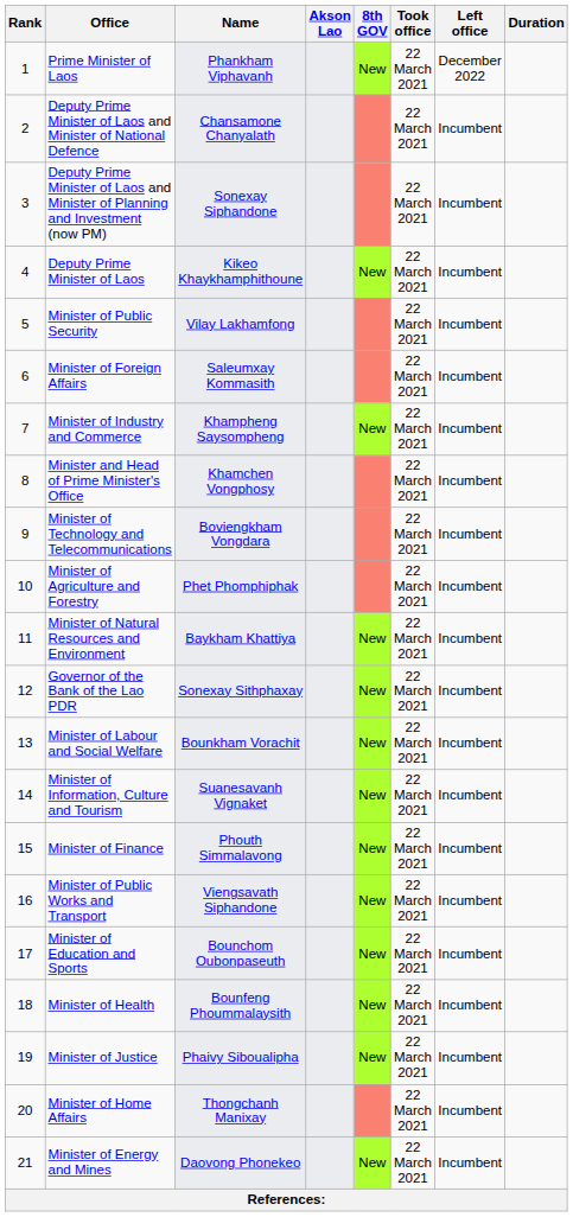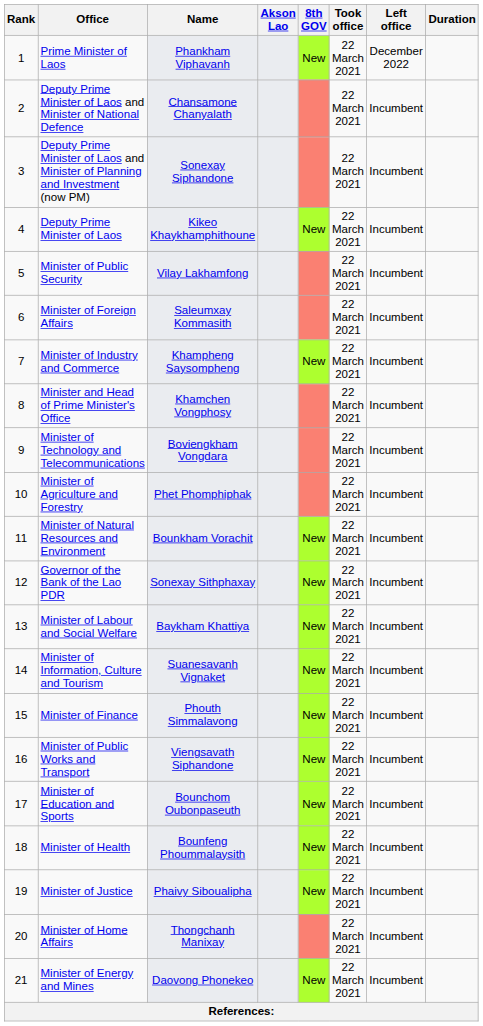 <table class="wikitable sortable" style=text-align:center>
 <tr>
 <th>Rank</th>
 <th>Office</th>
 <th>Name</th>
 <th class="unsortable"><a href='#'>Akson Lao</a></th>
 <th><a href='#'>8th GOV</a></th>
 <th>Took office</th>
 <th>Left office</th>
 <th>Duration</th>
 </tr>
 <tr>
 <td>1</td>
 <td align="left"><a href='#'>Prime Minister of Laos</a></td>
 <td bgcolor = #EAECF0><a href='#'>Phankham Viphavanh</a></td>
 <td bgcolor = #EAECF0></td>
 <td bgcolor = GreenYellow>New</td>
 <td>22 March 2021</td>
 <td>December 2022</td>
 <td></td>
 </tr>
 <tr>
 <td>2</td>
 <td align="left"><a href='#'>Deputy Prime Minister of Laos</a> and <a href='#'>Minister of National Defence</a></td>
 <td bgcolor = #EAECF0><a href='#'>Chansamone Chanyalath</a></td>
 <td bgcolor = #EAECF0></td>
 <td bgcolor = Salmon></td>
 <td>22 March 2021</td>
 <td>Incumbent</td>
 <td></td>
 </tr>
 <tr>
 <td>3</td>
 <td align="left"><a href='#'>Deputy Prime Minister of Laos</a> and <a href='#'>Minister of Planning and Investment</a> (now PM)</td>
 <td bgcolor = #EAECF0><a href='#'>Sonexay Siphandone</a></td>
 <td bgcolor = #EAECF0></td>
 <td bgcolor = Salmon></td>
 <td>22 March 2021</td>
 <td>Incumbent</td>
 <td></td>
 </tr>
 <tr>
 <td>4</td>
 <td align="left"><a href='#'>Deputy Prime Minister of Laos</a></td>
 <td bgcolor = #EAECF0><a href='#'>Kikeo Khaykhamphithoune</a></td>
 <td bgcolor = #EAECF0></td>
 <td bgcolor = GreenYellow>New</td>
 <td>22 March 2021</td>
 <td>Incumbent</td>
 <td></td>
 </tr>
 <tr>
 <td>5</td>
 <td align="left"><a href='#'>Minister of Public Security</a></td>
 <td bgcolor = #EAECF0><a href='#'>Vilay Lakhamfong</a></td>
 <td bgcolor = #EAECF0></td>
 <td bgcolor = Salmon></td>
 <td>22 March 2021</td>
 <td>Incumbent</td>
 <td></td>
 </tr>
 <tr>
 <td>6</td>
 <td align="left"><a href='#'>Minister of Foreign Affairs</a></td>
 <td bgcolor = #EAECF0><a href='#'>Saleumxay Kommasith</a></td>
 <td bgcolor = #EAECF0></td>
 <td bgcolor = Salmon></td>
 <td>22 March 2021</td>
 <td>Incumbent</td>
 <td></td>
 </tr>
 <tr>
 <td>7</td>
 <td align="left"><a href='#'>Minister of Industry and Commerce</a></td>
 <td bgcolor = #EAECF0><a href='#'>Khampheng Saysompheng</a></td>
 <td bgcolor = #EAECF0></td>
 <td bgcolor = GreenYellow>New</td>
 <td>22 March 2021</td>
 <td>Incumbent</td>
 <td></td>
 </tr>
 <tr>
 <td>8</td>
 <td align="left"><a href='#'>Minister and Head of Prime Minister's Office</a></td>
 <td bgcolor = #EAECF0><a href='#'>Khamchen Vongphosy</a></td>
 <td bgcolor = #EAECF0></td>
 <td bgcolor = Salmon></td>
 <td>22 March 2021</td>
 <td>Incumbent</td>
 <td></td>
 </tr>
 <tr>
 <td>9</td>
 <td align="left"><a href='#'>Minister of Technology and Telecommunications</a></td>
 <td bgcolor = #EAECF0><a href='#'>Boviengkham Vongdara</a></td>
 <td bgcolor = #EAECF0></td>
 <td bgcolor = Salmon></td>
 <td>22 March 2021</td>
 <td>Incumbent</td>
 <td></td>
 </tr>
 <tr>
 <td>10</td>
 <td align="left"><a href='#'>Minister of Agriculture and Forestry</a></td>
 <td bgcolor = #EAECF0><a href='#'>Phet Phomphiphak</a></td>
 <td bgcolor = #EAECF0></td>
 <td bgcolor = Salmon></td>
 <td>22 March 2021</td>
 <td>Incumbent</td>
 <td></td>
 </tr>
 <tr>
 <td>11</td>
 <td align="left"><a href='#'>Minister of Natural Resources and Environment</a></td>
-<td bgcolor = #EAECF0><a href='#'>Baykham Khattiya</a></td>
+<td bgcolor = #EAECF0><a href='#'>Bounkham Vorachit</a></td>
 <td bgcolor = #EAECF0></td>
 <td bgcolor = GreenYellow>New</td>
 <td>22 March 2021</td>
 <td>Incumbent</td>
 <td></td>
 </tr>
 <tr>
 <td>12</td>
 <td align="left"><a href='#'>Governor of the Bank of the Lao PDR</a></td>
 <td bgcolor = #EAECF0><a href='#'>Sonexay Sithphaxay</a></td>
 <td bgcolor = #EAECF0></td>
 <td bgcolor = GreenYellow>New</td>
 <td>22 March 2021</td>
 <td>Incumbent</td>
 <td></td>
 </tr>
 <tr>
 <td>13</td>
 <td align="left"><a href='#'>Minister of Labour and Social Welfare</a></td>
-<td bgcolor = #EAECF0><a href='#'>Bounkham Vorachit</a></td>
+<td bgcolor = #EAECF0><a href='#'>Baykham Khattiya</a></td>
 <td bgcolor = #EAECF0></td>
 <td bgcolor = GreenYellow>New</td>
 <td>22 March 2021</td>
 <td>Incumbent</td>
 <td></td>
 </tr>
 <tr>
 <td>14</td>
 <td align="left"><a href='#'>Minister of Information, Culture and Tourism</a></td>
 <td bgcolor = #EAECF0><a href='#'>Suanesavanh Vignaket</a></td>
 <td bgcolor = #EAECF0></td>
 <td bgcolor = GreenYellow>New</td>
 <td>22 March 2021</td>
 <td>Incumbent</td>
 <td></td>
 </tr>
 <tr>
 <td>15</td>
 <td align="left"><a href='#'>Minister of Finance</a></td>
 <td bgcolor = #EAECF0><a href='#'>Phouth Simmalavong</a></td>
 <td bgcolor = #EAECF0></td>
 <td bgcolor = GreenYellow>New</td>
 <td>22 March 2021</td>
 <td>Incumbent</td>
 <td></td>
 </tr>
 <tr>
 <td>16</td>
 <td align="left"><a href='#'>Minister of Public Works and Transport</a></td>
 <td bgcolor = #EAECF0><a href='#'>Viengsavath Siphandone</a></td>
 <td bgcolor = #EAECF0></td>
 <td bgcolor = GreenYellow>New</td>
 <td>22 March 2021</td>
 <td>Incumbent</td>
 <td></td>
 </tr>
 <tr>
 <td>17</td>
 <td align="left"><a href='#'>Minister of Education and Sports</a></td>
 <td bgcolor = #EAECF0><a href='#'>Bounchom Oubonpaseuth</a></td>
 <td bgcolor = #EAECF0></td>
 <td bgcolor = GreenYellow>New</td>
 <td>22 March 2021</td>
 <td>Incumbent</td>
 <td></td>
 </tr>
 <tr>
 <td>18</td>
 <td align="left"><a href='#'>Minister of Health</a></td>
 <td bgcolor = #EAECF0><a href='#'>Bounfeng Phoummalaysith</a></td>
 <td bgcolor = #EAECF0></td>
 <td bgcolor = GreenYellow>New</td>
 <td>22 March 2021</td>
 <td>Incumbent</td>
 <td></td>
 </tr>
 <tr>
 <td>19</td>
 <td align="left"><a href='#'>Minister of Justice</a></td>
 <td bgcolor = #EAECF0><a href='#'>Phaivy Siboualipha</a></td>
 <td bgcolor = #EAECF0></td>
 <td bgcolor = GreenYellow>New</td>
 <td>22 March 2021</td>
 <td>Incumbent</td>
 <td></td>
 </tr>
 <tr>
 <td>20</td>
 <td align="left"><a href='#'>Minister of Home Affairs</a></td>
 <td bgcolor = #EAECF0><a href='#'>Thongchanh Manixay</a></td>
 <td bgcolor = #EAECF0></td>
 <td bgcolor = Salmon></td>
 <td>22 March 2021</td>
 <td>Incumbent</td>
 <td></td>
 </tr>
 <tr>
 <td>21</td>
 <td align="left"><a href='#'>Minister of Energy and Mines</a></td>
 <td bgcolor = #EAECF0><a href='#'>Daovong Phonekeo</a></td>
 <td bgcolor = #EAECF0></td>
 <td bgcolor = GreenYellow>New</td>
 <td>22 March 2021</td>
 <td>Incumbent</td>
 <td></td>
 </tr>
 <tr class=sortbottom>
 <th colspan = "23" align = left><strong>References:</strong><br></th>
 </tr>
 </table>
